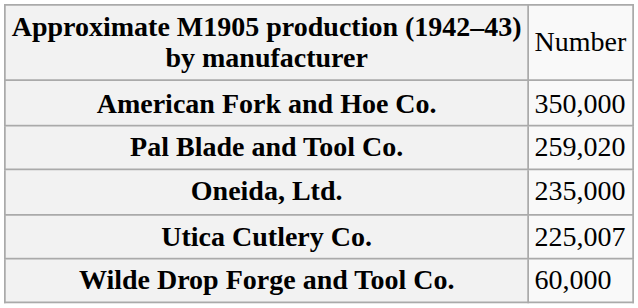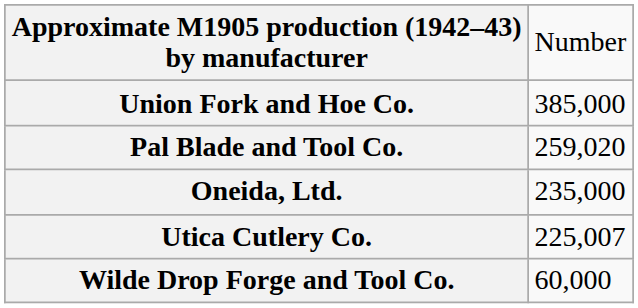 <table class=wikitable style="margin: 1em auto;">
 <tr>
 <th><strong>Approximate M1905 production (1942–43)<br>by manufacturer</strong></th>
 <td>Number</td>
 </tr>
 <tr>
-<th>American Fork and Hoe Co.</th>
-<td>350,000</td>
+<th>Union Fork and Hoe Co.</th>
+<td>385,000</td>
 </tr>
 <tr>
 <th>Pal Blade and Tool Co.</th>
 <td>259,020</td>
 </tr>
 <tr>
 <th>Oneida, Ltd.</th>
 <td>235,000</td>
 </tr>
 <tr>
 <th>Utica Cutlery Co.</th>
 <td>225,007</td>
 </tr>
 <tr>
 <th>Wilde Drop Forge and Tool Co.</th>
 <td>60,000</td>
 </tr>
 </table>
